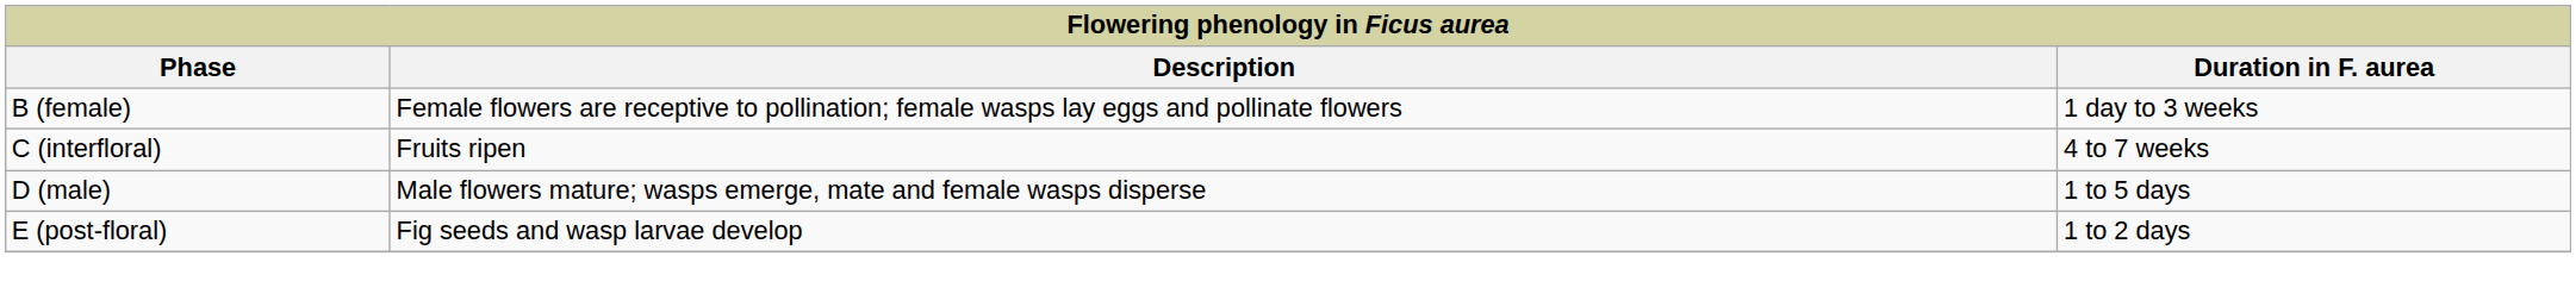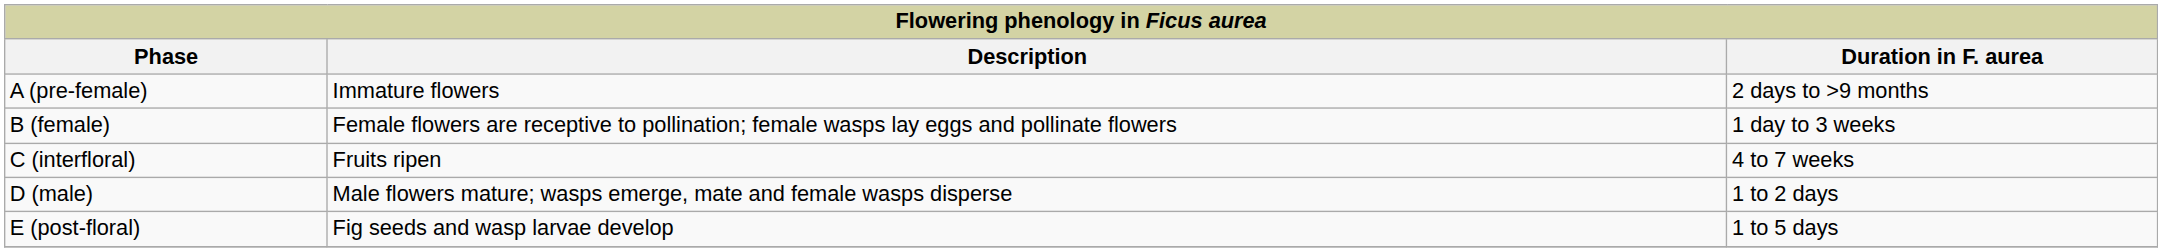 <table width=100% class="wikitable" style="margin:auto;">
 <tr>
 <td colspan="3" align="center" style="background-color: #D3D3A4;"><strong>Flowering phenology in <em>Ficus aurea<strong><em></td>
 </tr>
 <tr>
 <th width=15%>Phase</th>
 <th width=65%>Description</th>
 <th width=20%>Duration in </em>F. aurea<em></th>
+</tr>
+<tr>
+<td>A (pre-female)</td>
+<td>Immature flowers</td>
+<td>2 days to >9 months</td>
 </tr>
 <tr>
 <td>B (female)</td>
 <td>Female flowers are receptive to pollination; female wasps lay eggs and pollinate flowers</td>
 <td>1 day to 3 weeks</td>
 </tr>
 <tr>
 <td>C (interfloral)</td>
 <td>Fruits ripen</td>
 <td>4 to 7 weeks</td>
 </tr>
 <tr>
 <td>D (male)</td>
 <td>Male flowers mature; wasps emerge, mate and female wasps disperse</td>
-<td>1 to 5 days</td>
+<td>1 to 2 days</td>
 </tr>
 <tr>
 <td>E (post-floral)</td>
 <td>Fig seeds and wasp larvae develop</td>
-<td>1 to 2 days</td>
+<td>1 to 5 days</td>
 </tr>
 <tr>
 </tr>
 </table>
